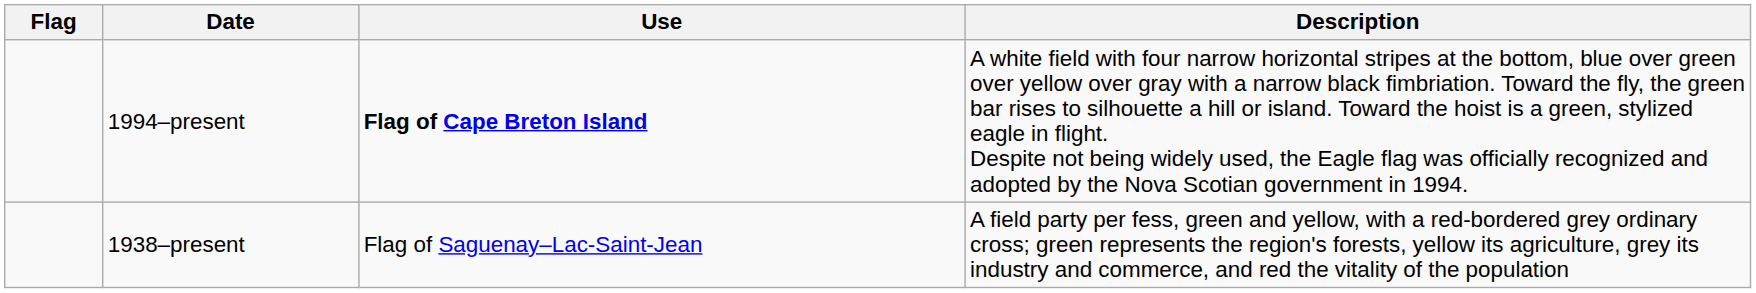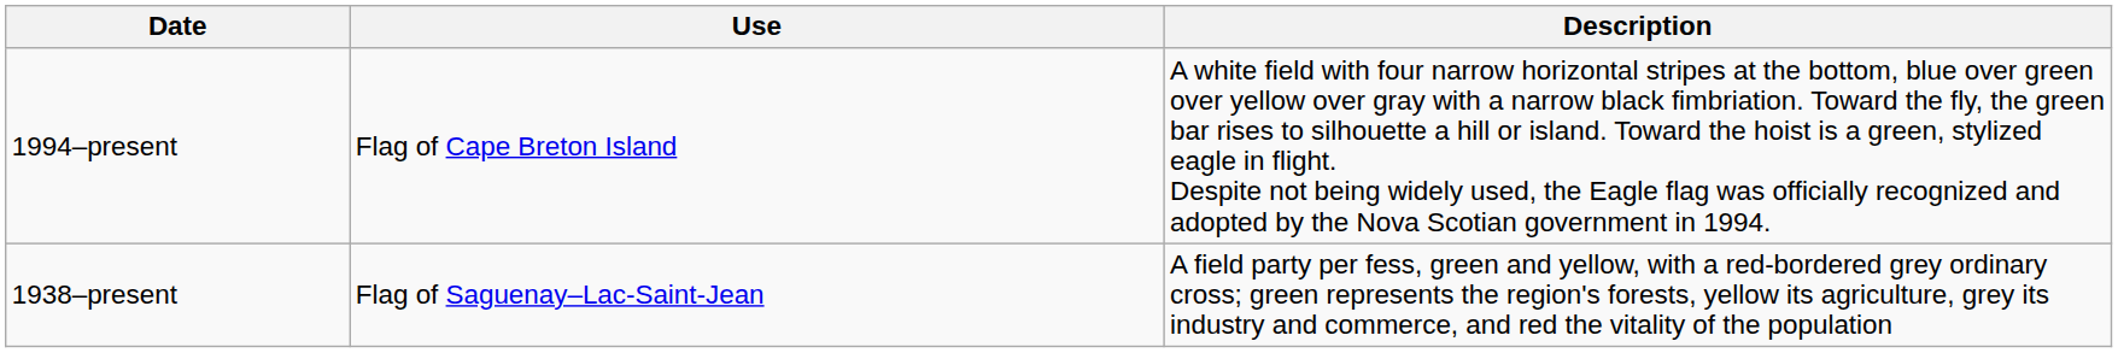 <table class="wikitable">
 <tr>
-<th scope="col">Flag</th>
 <th scope="col">Date</th>
 <th scope="col">Use</th>
 <th scope="col" style="width: 45%;">Description</th>
 </tr>
 <tr>
-<td></td>
 <td>1994–present</td>
-<td><strong>Flag of <a href='#'>Cape Breton Island</a></strong></td>
+<td>Flag of <a href='#'>Cape Breton Island</a></td>
 <td>A white field with four narrow horizontal stripes at the bottom, blue over green over yellow over gray with a narrow black fimbriation. Toward the fly, the green bar rises to silhouette a hill or island. Toward the hoist is a green, stylized eagle in flight.<br>Despite not being widely used, the Eagle flag was officially recognized and adopted by the Nova Scotian government in 1994.</td>
 </tr>
 <tr>
-<td></td>
 <td>1938–present</td>
 <td>Flag of <a href='#'>Saguenay–Lac-Saint-Jean</a></td>
 <td>A field party per fess, green and yellow, with a red-bordered grey ordinary cross; green represents the region's forests, yellow its agriculture, grey its industry and commerce, and red the vitality of the population</td>
 </tr>
 </table>
